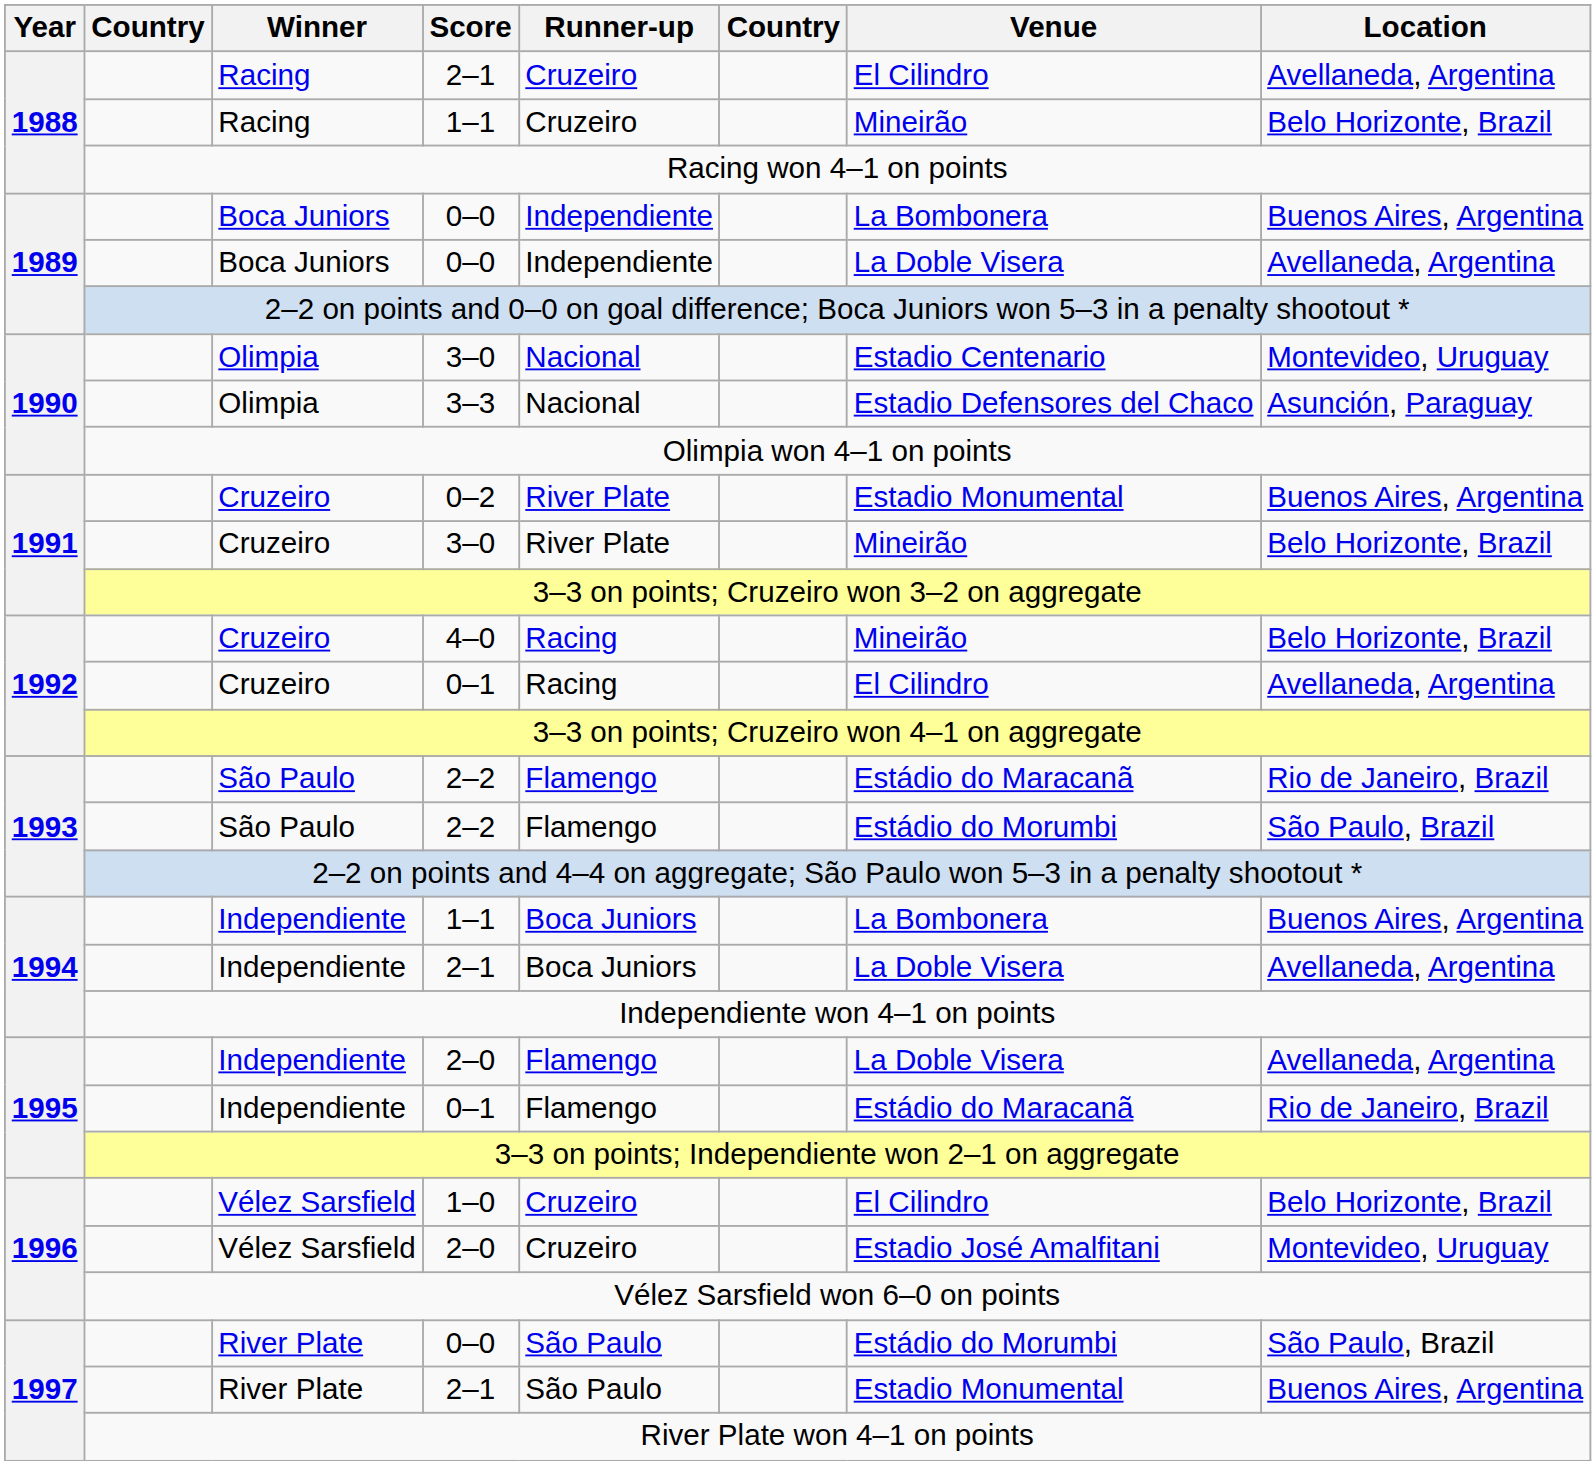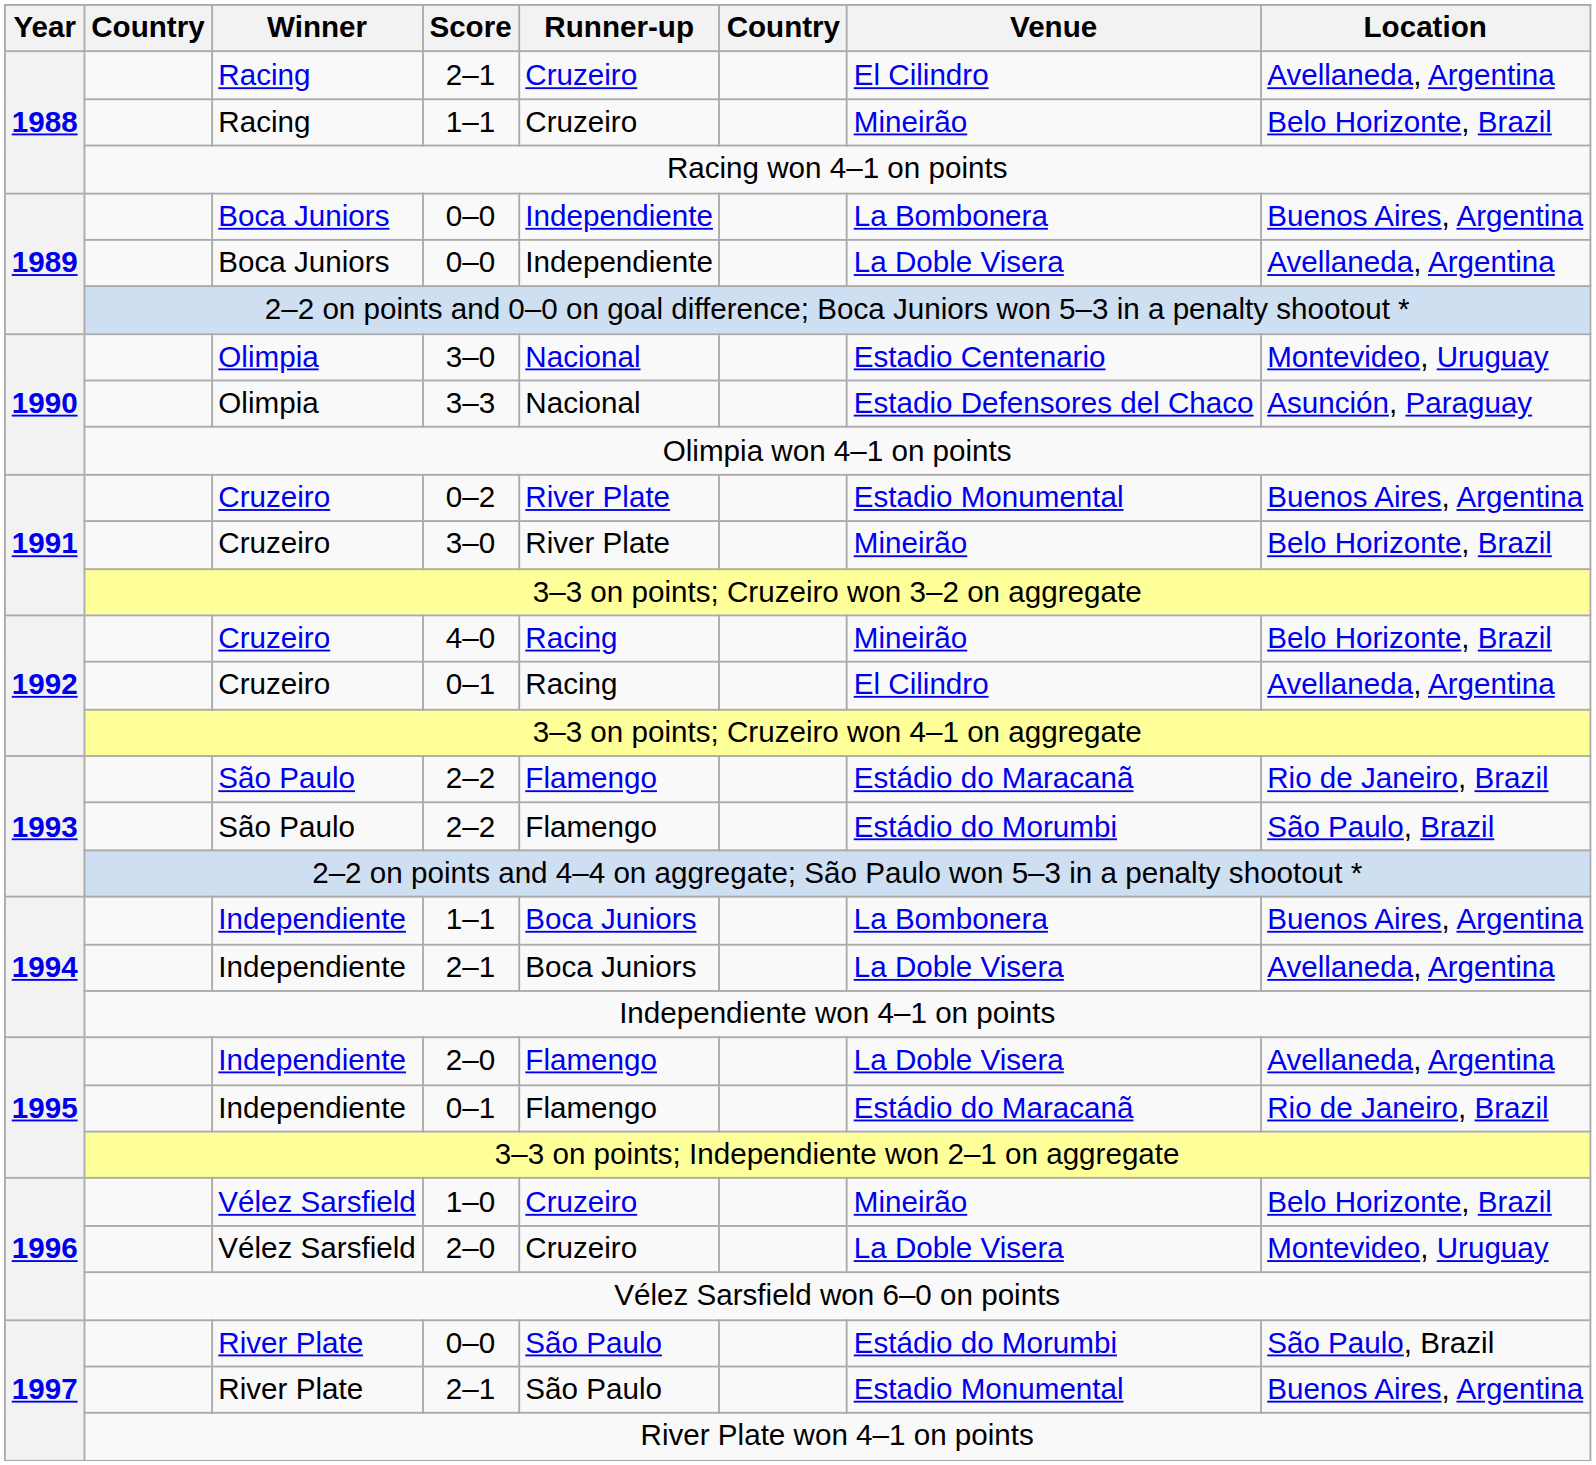 <table class="sortable plainrowheaders wikitable">
 <tr>
 <th scope=col>Year</th>
 <th scope=col>Country</th>
 <th scope=col>Winner</th>
 <th scope=col>Score</th>
 <th scope=col>Runner-up</th>
 <th scope=col>Country</th>
 <th scope=col>Venue</th>
 <th scope=col>Location</th>
 </tr>
 <tr>
 <th scope=row rowspan=3 style=text-align:center><a href='#'>1988</a></th>
 <td></td>
 <td><a href='#'>Racing</a></td>
 <td align=center>2–1</td>
 <td><a href='#'>Cruzeiro</a></td>
 <td></td>
 <td><a href='#'>El Cilindro</a></td>
 <td><a href='#'>Avellaneda</a>, <a href='#'>Argentina</a></td>
 </tr>
 <tr>
 <td></td>
 <td>Racing</td>
 <td align=center>1–1</td>
 <td>Cruzeiro</td>
 <td></td>
 <td><a href='#'>Mineirão</a></td>
 <td><a href='#'>Belo Horizonte</a>, <a href='#'>Brazil</a></td>
 </tr>
 <tr>
 <td colspan=7 align=center>Racing won 4–1 on points</td>
 </tr>
 <tr>
 <th scope=row rowspan=3 style=text-align:center><a href='#'>1989</a></th>
 <td></td>
 <td><a href='#'>Boca Juniors</a></td>
 <td align=center>0–0</td>
 <td><a href='#'>Independiente</a></td>
 <td></td>
 <td><a href='#'>La Bombonera</a></td>
 <td><a href='#'>Buenos Aires</a>, <a href='#'>Argentina</a></td>
 </tr>
 <tr>
 <td></td>
 <td>Boca Juniors</td>
 <td align=center>0–0</td>
 <td>Independiente</td>
 <td></td>
 <td><a href='#'>La Doble Visera</a></td>
 <td><a href='#'>Avellaneda</a>, <a href='#'>Argentina</a></td>
 </tr>
 <tr>
 <td colspan=7 align=center bgcolor=cedff2>2–2 on points and 0–0 on goal difference; Boca Juniors won 5–3 in a penalty shootout *</td>
 </tr>
 <tr>
 <th scope=row rowspan=3 style=text-align:center><a href='#'>1990</a></th>
 <td></td>
 <td><a href='#'>Olimpia</a></td>
 <td align=center>3–0</td>
 <td><a href='#'>Nacional</a></td>
 <td></td>
 <td><a href='#'>Estadio Centenario</a></td>
 <td><a href='#'>Montevideo</a>, <a href='#'>Uruguay</a></td>
 </tr>
 <tr>
 <td></td>
 <td>Olimpia</td>
 <td align=center>3–3</td>
 <td>Nacional</td>
 <td></td>
 <td><a href='#'>Estadio Defensores del Chaco</a></td>
 <td><a href='#'>Asunción</a>, <a href='#'>Paraguay</a></td>
 </tr>
 <tr>
 <td colspan=7 align=center>Olimpia won 4–1 on points</td>
 </tr>
 <tr>
 <th scope=row rowspan=3 style=text-align:center><a href='#'>1991</a></th>
 <td></td>
 <td><a href='#'>Cruzeiro</a></td>
 <td align=center>0–2</td>
 <td><a href='#'>River Plate</a></td>
 <td></td>
 <td><a href='#'>Estadio Monumental</a></td>
 <td><a href='#'>Buenos Aires</a>, <a href='#'>Argentina</a></td>
 </tr>
 <tr>
 <td></td>
 <td>Cruzeiro</td>
 <td align=center>3–0</td>
 <td>River Plate</td>
 <td></td>
 <td><a href='#'>Mineirão</a></td>
 <td><a href='#'>Belo Horizonte</a>, <a href='#'>Brazil</a></td>
 </tr>
 <tr>
 <td colspan=7 align=center bgcolor=FFFF99>3–3 on points; Cruzeiro won 3–2 on aggregate</td>
 </tr>
 <tr>
 <th scope=row rowspan=3 style=text-align:center><a href='#'>1992</a></th>
 <td></td>
 <td><a href='#'>Cruzeiro</a></td>
 <td align=center>4–0</td>
 <td><a href='#'>Racing</a></td>
 <td></td>
 <td><a href='#'>Mineirão</a></td>
 <td><a href='#'>Belo Horizonte</a>, <a href='#'>Brazil</a></td>
 </tr>
 <tr>
 <td></td>
 <td>Cruzeiro</td>
 <td align=center>0–1</td>
 <td>Racing</td>
 <td></td>
 <td><a href='#'>El Cilindro</a></td>
 <td><a href='#'>Avellaneda</a>, <a href='#'>Argentina</a></td>
 </tr>
 <tr>
 <td colspan=7 align=center bgcolor=FFFF99>3–3 on points; Cruzeiro won 4–1 on aggregate</td>
 </tr>
 <tr>
 <th scope=row rowspan=3 style=text-align:center><a href='#'>1993</a></th>
 <td></td>
 <td><a href='#'>São Paulo</a></td>
 <td align=center>2–2</td>
 <td><a href='#'>Flamengo</a></td>
 <td></td>
 <td><a href='#'>Estádio do Maracanã</a></td>
 <td><a href='#'>Rio de Janeiro</a>, <a href='#'>Brazil</a></td>
 </tr>
 <tr>
 <td></td>
 <td>São Paulo</td>
 <td align=center>2–2</td>
 <td>Flamengo</td>
 <td></td>
 <td><a href='#'>Estádio do Morumbi</a></td>
 <td><a href='#'>São Paulo</a>, <a href='#'>Brazil</a></td>
 </tr>
 <tr>
 <td colspan=7 bgcolor=cedff2 align=center>2–2 on points and 4–4 on aggregate; São Paulo won 5–3 in a penalty shootout *</td>
 </tr>
 <tr>
 <th scope=row rowspan=3 style=text-align:center><a href='#'>1994</a></th>
 <td></td>
 <td><a href='#'>Independiente</a></td>
 <td align=center>1–1</td>
 <td><a href='#'>Boca Juniors</a></td>
 <td></td>
 <td><a href='#'>La Bombonera</a></td>
 <td><a href='#'>Buenos Aires</a>, <a href='#'>Argentina</a></td>
 </tr>
 <tr>
 <td></td>
 <td>Independiente</td>
 <td align=center>2–1</td>
 <td>Boca Juniors</td>
 <td></td>
 <td><a href='#'>La Doble Visera</a></td>
 <td><a href='#'>Avellaneda</a>, <a href='#'>Argentina</a></td>
 </tr>
 <tr>
 <td colspan=7 align=center>Independiente won 4–1 on points</td>
 </tr>
 <tr>
 <th scope=row rowspan=3 style=text-align:center><a href='#'>1995</a></th>
 <td></td>
 <td><a href='#'>Independiente</a></td>
 <td align=center>2–0</td>
 <td><a href='#'>Flamengo</a></td>
 <td></td>
 <td><a href='#'>La Doble Visera</a></td>
 <td><a href='#'>Avellaneda</a>, <a href='#'>Argentina</a></td>
 </tr>
 <tr>
 <td></td>
 <td>Independiente</td>
 <td align=center>0–1</td>
 <td>Flamengo</td>
 <td></td>
 <td><a href='#'>Estádio do Maracanã</a></td>
 <td><a href='#'>Rio de Janeiro</a>, <a href='#'>Brazil</a></td>
 </tr>
 <tr>
 <td colspan=7 align=center bgcolor=FFFF99>3–3 on points; Independiente won 2–1 on aggregate</td>
 </tr>
 <tr>
 <th scope=row rowspan=3 style=text-align:center><a href='#'>1996</a></th>
 <td></td>
 <td><a href='#'>Vélez Sarsfield</a></td>
 <td align=center>1–0</td>
 <td><a href='#'>Cruzeiro</a></td>
 <td></td>
-<td><a href='#'>El Cilindro</a></td>
+<td><a href='#'>Mineirão</a></td>
 <td><a href='#'>Belo Horizonte</a>, <a href='#'>Brazil</a></td>
 </tr>
 <tr>
 <td></td>
 <td>Vélez Sarsfield</td>
 <td align=center>2–0</td>
 <td>Cruzeiro</td>
 <td></td>
-<td><a href='#'>Estadio José Amalfitani</a></td>
+<td><a href='#'>La Doble Visera</a></td>
 <td><a href='#'>Montevideo</a>, <a href='#'>Uruguay</a></td>
 </tr>
 <tr>
 <td colspan=7 align=center>Vélez Sarsfield won 6–0 on points</td>
 </tr>
 <tr>
 <th scope=row rowspan=3 style=text-align:center><a href='#'>1997</a></th>
 <td></td>
 <td><a href='#'>River Plate</a></td>
 <td align=center>0–0</td>
 <td><a href='#'>São Paulo</a></td>
 <td></td>
 <td><a href='#'>Estádio do Morumbi</a></td>
 <td><a href='#'>São Paulo</a>, Brazil</td>
 </tr>
 <tr>
 <td></td>
 <td>River Plate</td>
 <td align=center>2–1</td>
 <td>São Paulo</td>
 <td></td>
 <td><a href='#'>Estadio Monumental</a></td>
 <td><a href='#'>Buenos Aires</a>, <a href='#'>Argentina</a></td>
 </tr>
 <tr>
 <td colspan=7 align=center>River Plate won 4–1 on points</td>
 </tr>
 </table>
